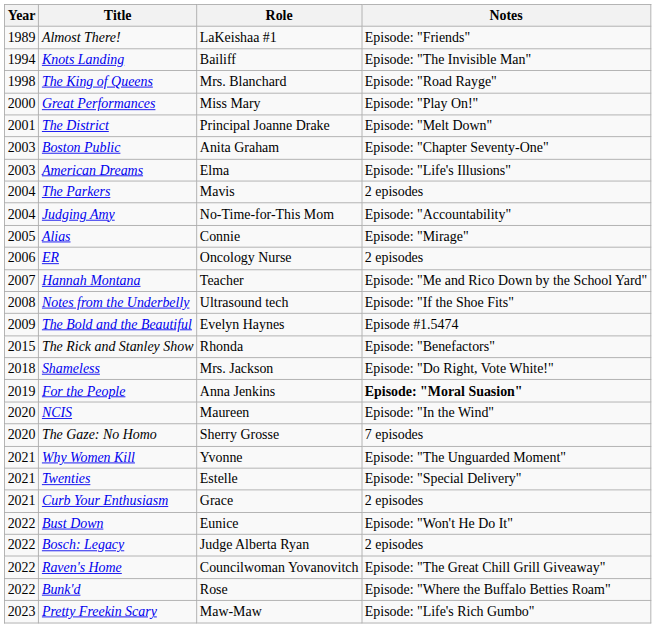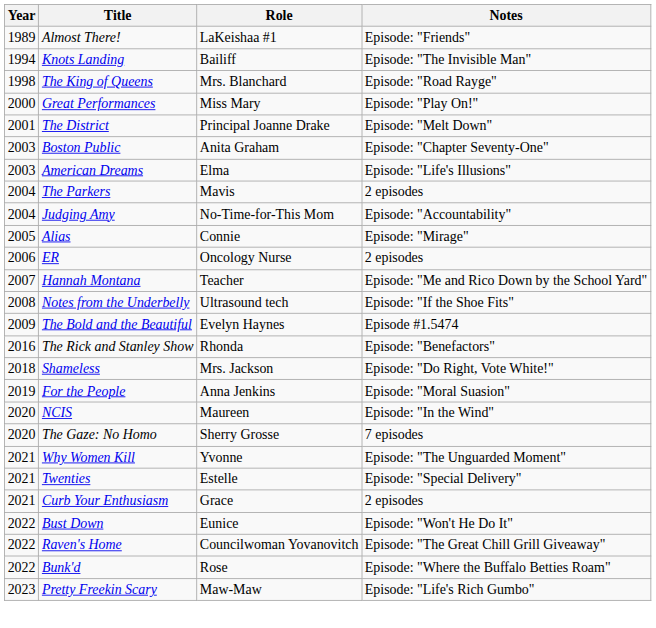 <table class="wikitable sortable">
 <tr>
 <th>Year</th>
 <th>Title</th>
 <th>Role</th>
 <th>Notes</th>
 </tr>
 <tr>
 <td>1989</td>
 <td><em>Almost There!</em></td>
 <td>LaKeishaa #1</td>
 <td>Episode: "Friends"</td>
 </tr>
 <tr>
 <td>1994</td>
 <td><em><a href='#'>Knots Landing</a></em></td>
 <td>Bailiff</td>
 <td>Episode: "The Invisible Man"</td>
 </tr>
 <tr>
 <td>1998</td>
 <td><em><a href='#'>The King of Queens</a></em></td>
 <td>Mrs. Blanchard</td>
 <td>Episode: "Road Rayge"</td>
 </tr>
 <tr>
 <td>2000</td>
 <td><em><a href='#'>Great Performances</a></em></td>
 <td>Miss Mary</td>
 <td>Episode: "Play On!"</td>
 </tr>
 <tr>
 <td>2001</td>
 <td><em><a href='#'>The District</a></em></td>
 <td>Principal Joanne Drake</td>
 <td>Episode: "Melt Down"</td>
 </tr>
 <tr>
 <td>2003</td>
 <td><em><a href='#'>Boston Public</a></em></td>
 <td>Anita Graham</td>
 <td>Episode: "Chapter Seventy-One"</td>
 </tr>
 <tr>
 <td>2003</td>
 <td><em><a href='#'>American Dreams</a></em></td>
 <td>Elma</td>
 <td>Episode: "Life's Illusions"</td>
 </tr>
 <tr>
 <td>2004</td>
 <td><em><a href='#'>The Parkers</a></em></td>
 <td>Mavis</td>
 <td>2 episodes</td>
 </tr>
 <tr>
 <td>2004</td>
 <td><em><a href='#'>Judging Amy</a></em></td>
 <td>No-Time-for-This Mom</td>
 <td>Episode: "Accountability"</td>
 </tr>
 <tr>
 <td>2005</td>
 <td><a href='#'><em>Alias</em></a></td>
 <td>Connie</td>
 <td>Episode: "Mirage"</td>
 </tr>
 <tr>
 <td>2006</td>
 <td><a href='#'><em>ER</em></a></td>
 <td>Oncology Nurse</td>
 <td>2 episodes</td>
 </tr>
 <tr>
 <td>2007</td>
 <td><em><a href='#'>Hannah Montana</a></em></td>
 <td>Teacher</td>
 <td>Episode: "Me and Rico Down by the School Yard"</td>
 </tr>
 <tr>
 <td>2008</td>
 <td><em><a href='#'>Notes from the Underbelly</a></em></td>
 <td>Ultrasound tech</td>
 <td>Episode: "If the Shoe Fits"</td>
 </tr>
 <tr>
 <td>2009</td>
 <td><em><a href='#'>The Bold and the Beautiful</a></em></td>
 <td>Evelyn Haynes</td>
 <td>Episode #1.5474</td>
 </tr>
 <tr>
-<td>2015</td>
+<td>2016</td>
 <td><em>The Rick and Stanley Show</em></td>
 <td>Rhonda</td>
 <td>Episode: "Benefactors"</td>
 </tr>
 <tr>
 <td>2018</td>
 <td><a href='#'><em>Shameless</em></a></td>
 <td>Mrs. Jackson</td>
 <td>Episode: "Do Right, Vote White!"</td>
 </tr>
 <tr>
 <td>2019</td>
 <td><a href='#'><em>For the People</em></a></td>
 <td>Anna Jenkins</td>
-<td><strong>Episode: "Moral Suasion"</strong></td>
+<td>Episode: "Moral Suasion"</td>
 </tr>
 <tr>
 <td>2020</td>
 <td><a href='#'><em>NCIS</em></a></td>
 <td>Maureen</td>
 <td>Episode: "In the Wind"</td>
 </tr>
 <tr>
 <td>2020</td>
 <td><em>The Gaze: No Homo</em></td>
 <td>Sherry Grosse</td>
 <td>7 episodes</td>
 </tr>
 <tr>
 <td>2021</td>
 <td><em><a href='#'>Why Women Kill</a></em></td>
 <td>Yvonne</td>
 <td>Episode: "The Unguarded Moment"</td>
 </tr>
 <tr>
 <td>2021</td>
 <td><a href='#'><em>Twenties</em></a></td>
 <td>Estelle</td>
 <td>Episode: "Special Delivery"</td>
 </tr>
 <tr>
 <td>2021</td>
 <td><em><a href='#'>Curb Your Enthusiasm</a></em></td>
 <td>Grace</td>
 <td>2 episodes</td>
 </tr>
 <tr>
 <td>2022</td>
 <td><em><a href='#'>Bust Down</a></em></td>
 <td>Eunice</td>
 <td>Episode: "Won't He Do It"</td>
 </tr>
 <tr>
 <td>2022</td>
-<td><em><a href='#'>Bosch: Legacy</a></em></td>
-<td>Judge Alberta Ryan</td>
-<td>2 episodes</td>
-</tr>
-<tr>
-<td>2022</td>
 <td><em><a href='#'>Raven's Home</a></em></td>
 <td>Councilwoman Yovanovitch</td>
 <td>Episode: "The Great Chill Grill Giveaway"</td>
 </tr>
 <tr>
 <td>2022</td>
 <td><em><a href='#'>Bunk'd</a></em></td>
 <td>Rose</td>
 <td>Episode: "Where the Buffalo Betties Roam"</td>
 </tr>
 <tr>
 <td>2023</td>
 <td><em><a href='#'>Pretty Freekin Scary</a></em></td>
 <td>Maw-Maw</td>
 <td>Episode: "Life's Rich Gumbo"</td>
 </tr>
 </table>
